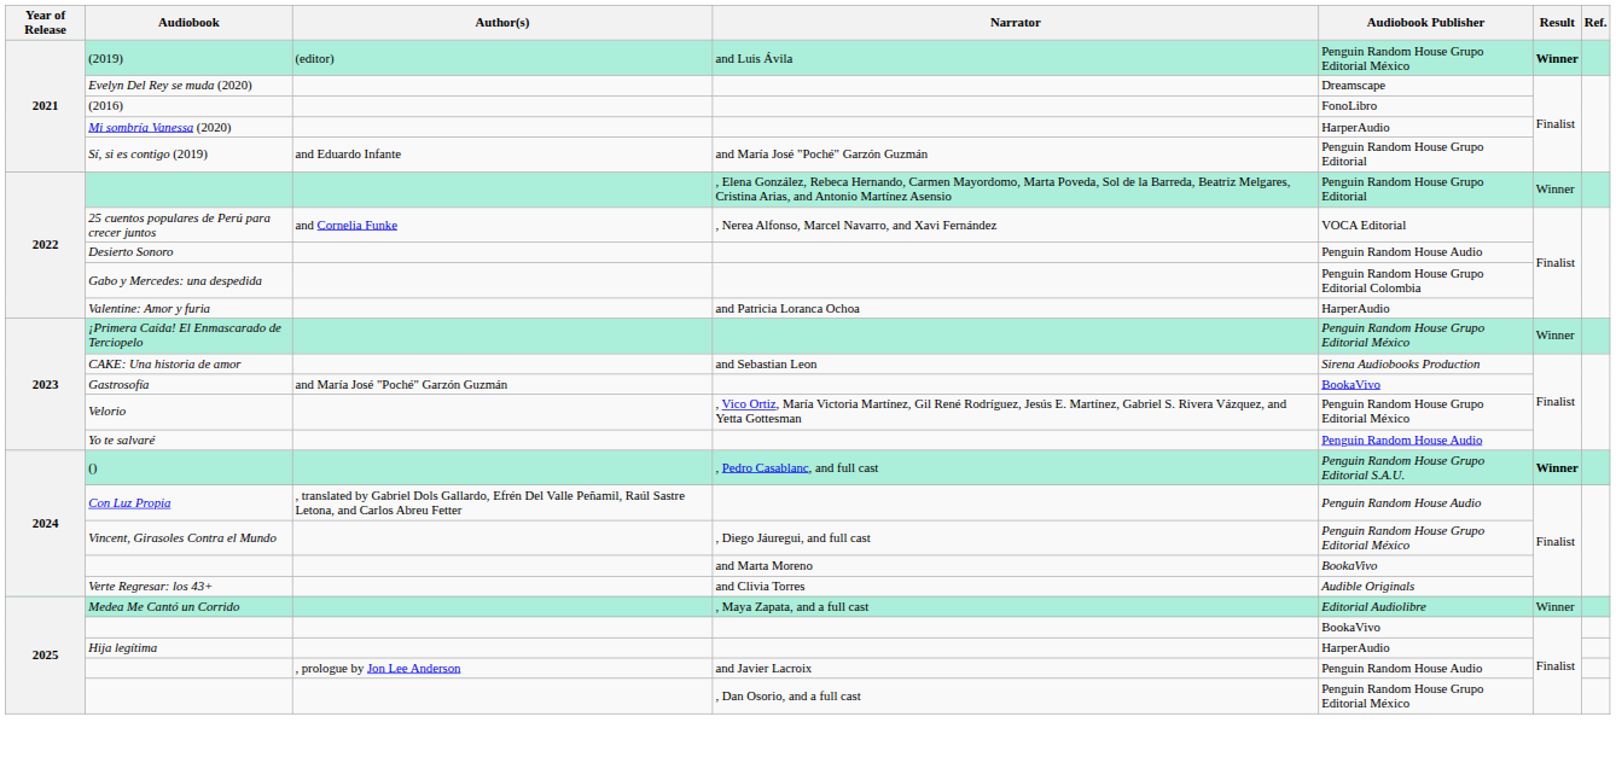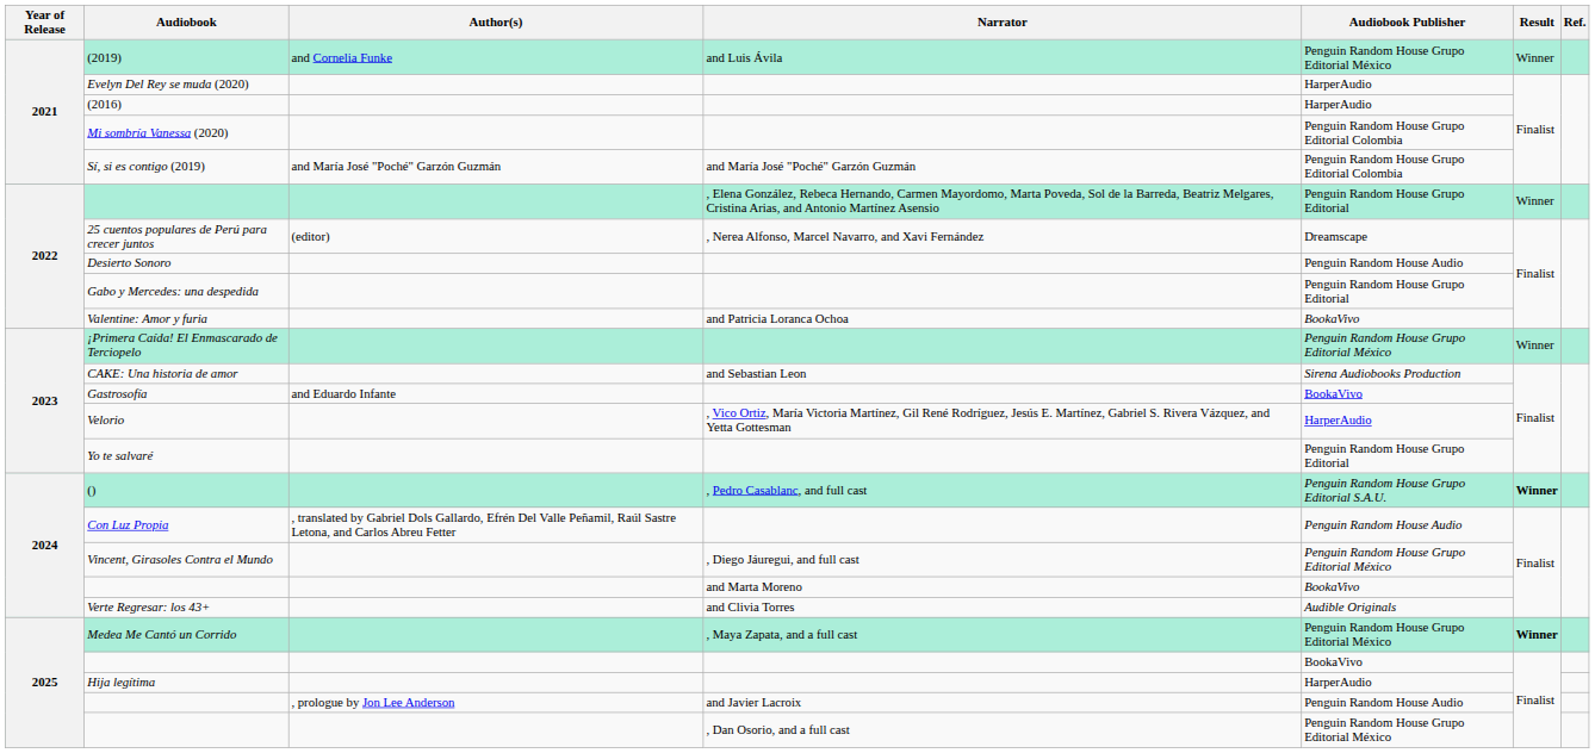 <table class="wikitable sortable mw-collapsible" style="width:100%">
 <tr>
 <th width="5%">Year of Release</th>
 <th>Audiobook</th>
 <th>Author(s)</th>
 <th>Narrator</th>
 <th>Audiobook Publisher</th>
 <th>Result</th>
 <th>Ref.</th>
 </tr>
 <tr style="background:#ABEED9">
 <th rowspan="5">2021<br></th>
 <td><em></em> (2019)</td>
-<td> (editor)</td>
+<td> and <a href='#'>Cornelia Funke</a></td>
 <td> and Luis Ávila</td>
 <td>Penguin Random House Grupo Editorial México</td>
-<td><strong>Winner</strong></td>
+<td>Winner</td>
 <td></td>
 </tr>
 <tr>
 <td><em>Evelyn Del Rey se muda</em> (2020)</td>
 <td></td>
 <td></td>
-<td>Dreamscape</td>
+<td>HarperAudio</td>
 <td rowspan="4">Finalist</td>
 <td rowspan="4"></td>
 </tr>
 <tr>
 <td><em></em> (2016)</td>
 <td></td>
 <td></td>
-<td>FonoLibro</td>
+<td>HarperAudio</td>
 </tr>
 <tr>
 <td><em><a href='#'>Mi sombría Vanessa</a></em> (2020)</td>
 <td></td>
 <td></td>
-<td>HarperAudio</td>
+<td>Penguin Random House Grupo Editorial Colombia</td>
 </tr>
 <tr>
 <td><em>Sí, si es contigo</em> (2019)</td>
-<td> and Eduardo Infante</td>
 <td> and María José "Poché" Garzón Guzmán</td>
-<td>Penguin Random House Grupo Editorial</td>
+<td> and María José "Poché" Garzón Guzmán</td>
+<td>Penguin Random House Grupo Editorial Colombia</td>
 </tr>
 <tr style="background:#ABEED9">
 <th rowspan="5">2022<br></th>
 <td><em></em></td>
 <td></td>
 <td>, Elena González, Rebeca Hernando, Carmen Mayordomo, Marta Poveda, Sol de la Barreda, Beatriz Melgares, Cristina Arias, and Antonio Martínez Asensio</td>
 <td>Penguin Random House Grupo Editorial</td>
 <td>Winner</td>
 <td></td>
 </tr>
 <tr>
 <td><em>25 cuentos populares de Perú para crecer juntos</em></td>
-<td> and <a href='#'>Cornelia Funke</a></td>
+<td> (editor)</td>
 <td>, Nerea Alfonso, Marcel Navarro, and Xavi Fernández</td>
-<td>VOCA Editorial</td>
+<td>Dreamscape</td>
 <td rowspan="4">Finalist</td>
 <td rowspan="4"></td>
 </tr>
 <tr>
 <td><em>Desierto Sonoro</em></td>
 <td></td>
 <td></td>
 <td>Penguin Random House Audio</td>
 </tr>
 <tr>
 <td><em>Gabo y Mercedes: una despedida</em></td>
 <td></td>
 <td></td>
-<td>Penguin Random House Grupo Editorial Colombia</td>
+<td>Penguin Random House Grupo Editorial</td>
 </tr>
 <tr>
 <td><em>Valentine: Amor y furia</em></td>
 <td></td>
 <td> and Patricia Loranca Ochoa</td>
-<td>HarperAudio</td>
+<td><em>BookaVivo</em></td>
 </tr>
 <tr style="background:#ABEED9">
 <th rowspan="5">2023<br></th>
 <td><em>¡Primera Caída! El Enmascarado de Terciopelo</em></td>
 <td></td>
 <td></td>
 <td><em>Penguin Random House Grupo Editorial México</em></td>
 <td>Winner</td>
 <td></td>
 </tr>
 <tr>
 <td><em>CAKE: Una historia de amor</em></td>
 <td></td>
 <td> and Sebastian Leon</td>
 <td><em>Sirena Audiobooks Production</em></td>
 <td rowspan="4">Finalist</td>
 <td rowspan="4"></td>
 </tr>
 <tr>
 <td><em>Gastrosofía</em></td>
-<td> and María José "Poché" Garzón Guzmán</td>
+<td> and Eduardo Infante</td>
 <td></td>
 <td><a href='#'>BookaVivo</a></td>
 </tr>
 <tr>
 <td><em>Velorio</em></td>
 <td></td>
 <td>, <a href='#'>Vico Ortiz</a>, María Victoria Martínez, Gil René Rodríguez, Jesús E. Martínez, Gabriel S. Rivera Vázquez, and Yetta Gottesman</td>
-<td>Penguin Random House Grupo Editorial México</td>
+<td><a href='#'>HarperAudio</a></td>
 </tr>
 <tr>
 <td><em>Yo te salvaré</em></td>
 <td></td>
 <td></td>
-<td><a href='#'>Penguin Random House Audio</a></td>
+<td>Penguin Random House Grupo Editorial</td>
 </tr>
 <tr style="background:#ABEED9">
 <th rowspan="5">2024<br></th>
 <td> ()</td>
 <td></td>
 <td>, <a href='#'>Pedro Casablanc</a>, and full cast</td>
 <td><em>Penguin Random House Grupo Editorial S.A.U.</em></td>
 <td><strong>Winner</strong></td>
 <td></td>
 </tr>
 <tr>
 <td><em><a href='#'>Con Luz Propia</a></em> </td>
 <td>, translated by Gabriel Dols Gallardo, Efrén Del Valle Peñamil, Raúl Sastre Letona, and Carlos Abreu Fetter</td>
 <td></td>
 <td><em>Penguin Random House Audio</em></td>
 <td rowspan="4">Finalist</td>
 <td rowspan="4"></td>
 </tr>
 <tr>
 <td><em>Vincent, Girasoles Contra el Mundo</em></td>
 <td></td>
 <td>, Diego Jáuregui, and full cast</td>
 <td><em>Penguin Random House Grupo Editorial México</em></td>
 </tr>
 <tr>
 <td></td>
 <td></td>
 <td> and Marta Moreno</td>
 <td><em>BookaVivo</em></td>
 </tr>
 <tr>
 <td><em>Verte Regresar: los 43+</em></td>
 <td></td>
 <td> and Clivia Torres</td>
 <td><em>Audible Originals</em></td>
 </tr>
 <tr style="background:#ABEED9">
 <th rowspan="5">2025<br></th>
 <td><em>Medea Me Cantó un Corrido</em></td>
 <td></td>
 <td>, Maya Zapata, and a full cast</td>
-<td><em>Editorial Audiolibre</em></td>
-<td>Winner</td>
+<td>Penguin Random House Grupo Editorial México</td>
+<td><strong>Winner</strong></td>
 <td></td>
 </tr>
 <tr>
 <td><em></em></td>
 <td></td>
 <td></td>
 <td>BookaVivo</td>
 <td rowspan="4">Finalist</td>
 <td></td>
 </tr>
 <tr>
 <td><em>Hija legítima</em></td>
 <td></td>
 <td></td>
 <td>HarperAudio</td>
 <td></td>
 </tr>
 <tr>
 <td><em></em></td>
 <td>, prologue by <a href='#'>Jon Lee Anderson</a></td>
 <td> and Javier Lacroix</td>
 <td>Penguin Random House Audio</td>
 <td></td>
 </tr>
 <tr>
 <td><em></em></td>
 <td></td>
 <td>, Dan Osorio, and a full cast</td>
 <td>Penguin Random House Grupo Editorial México</td>
 <td></td>
 </tr>
 </table>
